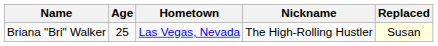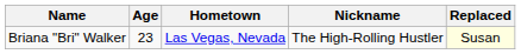 <table class="wikitable sortable plainrowheaders" style="text-align:center;">
 <tr>
 <th scope="col">Name</th>
 <th scope="col">Age</th>
 <th scope="col">Hometown</th>
 <th scope="col">Nickname</th>
 <th scope="col">Replaced</th>
 </tr>
 <tr>
 <td>Briana "Bri" Walker</td>
-<td>25</td>
+<td>23</td>
 <td><a href='#'>Las Vegas, Nevada</a></td>
 <td>The High-Rolling Hustler</td>
 <td style="background: lightyellow;">Susan</td>
 </tr>
 </table>
